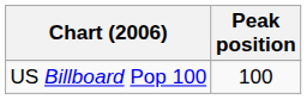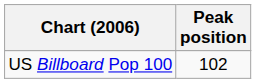 <table class="wikitable sortable">
 <tr>
 <th align="left">Chart (2006)</th>
 <th align="center">Peak<br>position</th>
 </tr>
 <tr>
 </tr>
 <tr>
 </tr>
 <tr>
 </tr>
 <tr>
 <td align="left">US <em><a href='#'>Billboard</a></em> <a href='#'>Pop 100</a></td>
-<td align="center">100</td>
+<td align="center">102</td>
 </tr>
 </table>
